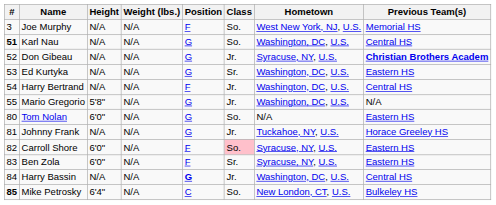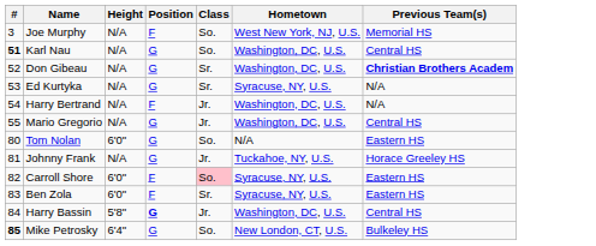 <table class="wikitable" style="font-size: 90%">
 <tr>
 <th>#</th>
 <th>Name</th>
 <th>Height</th>
-<th>Weight (lbs.)</th>
 <th>Position</th>
 <th>Class</th>
 <th>Hometown</th>
 <th>Previous Team(s)</th>
 </tr>
 <tr>
 <td>3</td>
 <td>Joe Murphy</td>
-<td>N/A</td>
 <td>N/A</td>
 <td><a href='#'>F</a></td>
 <td>So.</td>
 <td><a href='#'>West New York, NJ</a>, <a href='#'>U.S.</a></td>
 <td><a href='#'>Memorial HS</a></td>
 </tr>
 <tr>
 <td><strong>51</strong></td>
 <td>Karl Nau</td>
 <td>N/A</td>
-<td>N/A</td>
 <td><a href='#'>G</a></td>
 <td>So.</td>
 <td><a href='#'>Washington, DC</a>, <a href='#'>U.S.</a></td>
 <td><a href='#'>Central HS</a></td>
 </tr>
 <tr>
 <td>52</td>
 <td>Don Gibeau</td>
 <td>N/A</td>
-<td>N/A</td>
 <td><a href='#'>G</a></td>
-<td>Jr.</td>
-<td><a href='#'>Syracuse, NY</a>, <a href='#'>U.S.</a></td>
+<td>Sr.</td>
+<td><a href='#'>Washington, DC</a>, <a href='#'>U.S.</a></td>
 <td><strong><a href='#'>Christian Brothers Academ</a></strong></td>
 </tr>
 <tr>
 <td>53</td>
 <td>Ed Kurtyka</td>
 <td>N/A</td>
-<td>N/A</td>
 <td><a href='#'>G</a></td>
 <td>Sr.</td>
-<td><a href='#'>Washington, DC</a>, <a href='#'>U.S.</a></td>
-<td><a href='#'>Eastern HS</a></td>
+<td><a href='#'>Syracuse, NY</a>, <a href='#'>U.S.</a></td>
+<td>N/A</td>
 </tr>
 <tr>
 <td>54</td>
 <td>Harry Bertrand</td>
 <td>N/A</td>
+<td><a href='#'>F</a></td>
+<td>Jr.</td>
+<td><a href='#'>Washington, DC</a>, <a href='#'>U.S.</a></td>
 <td>N/A</td>
-<td><a href='#'>F</a></td>
+</tr>
+<tr>
+<td>55</td>
+<td>Mario Gregorio</td>
+<td>N/A</td>
+<td><a href='#'>G</a></td>
 <td>Jr.</td>
 <td><a href='#'>Washington, DC</a>, <a href='#'>U.S.</a></td>
 <td><a href='#'>Central HS</a></td>
 </tr>
 <tr>
-<td>55</td>
-<td>Mario Gregorio</td>
-<td>5'8"</td>
-<td>N/A</td>
-<td><a href='#'>G</a></td>
-<td>Jr.</td>
-<td><a href='#'>Washington, DC</a>, <a href='#'>U.S.</a></td>
-<td>N/A</td>
-</tr>
-<tr>
 <td>80</td>
 <td><a href='#'>Tom Nolan</a></td>
 <td>6'0"</td>
-<td>N/A</td>
 <td><a href='#'>G</a></td>
 <td>So.</td>
 <td>N/A</td>
 <td><a href='#'>Eastern HS</a></td>
 </tr>
 <tr>
 <td>81</td>
 <td>Johnny Frank</td>
-<td>N/A</td>
 <td>N/A</td>
 <td><a href='#'>G</a></td>
 <td>Jr.</td>
 <td><a href='#'>Tuckahoe, NY</a>, <a href='#'>U.S.</a></td>
 <td><a href='#'>Horace Greeley HS</a></td>
 </tr>
 <tr>
 <td>82</td>
 <td>Carroll Shore</td>
 <td>6'0"</td>
-<td>N/A</td>
 <td><a href='#'>F</a></td>
 <td style="background: pink;">So.</td>
 <td><a href='#'>Syracuse, NY</a>, <a href='#'>U.S.</a></td>
 <td><a href='#'>Eastern HS</a></td>
 </tr>
 <tr>
 <td>83</td>
 <td>Ben Zola</td>
 <td>6'0"</td>
-<td>N/A</td>
 <td><a href='#'>F</a></td>
 <td>Sr.</td>
 <td><a href='#'>Syracuse, NY</a>, <a href='#'>U.S.</a></td>
 <td><a href='#'>Eastern HS</a></td>
 </tr>
 <tr>
 <td>84</td>
 <td>Harry Bassin</td>
-<td>N/A</td>
-<td>N/A</td>
+<td>5'8"</td>
 <td><strong><a href='#'>G</a></strong></td>
 <td>Jr.</td>
 <td><a href='#'>Washington, DC</a>, <a href='#'>U.S.</a></td>
 <td><a href='#'>Central HS</a></td>
 </tr>
 <tr>
 <td><strong>85</strong></td>
 <td>Mike Petrosky</td>
 <td>6'4"</td>
-<td>N/A</td>
-<td><a href='#'>C</a></td>
+<td><a href='#'>G</a></td>
 <td>So.</td>
 <td><a href='#'>New London, CT</a>, <a href='#'>U.S.</a></td>
 <td><a href='#'>Bulkeley HS</a></td>
 </tr>
 </table>
